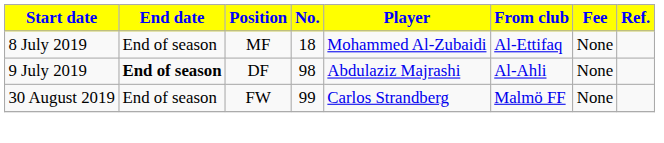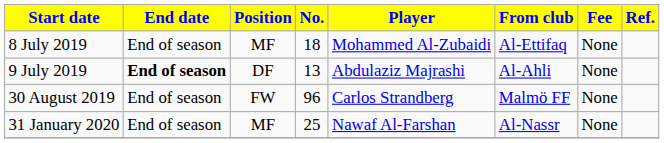 <table class="wikitable sortable">
 <tr>
 <th style="background:yellow; color:blue;"><strong>Start date</strong></th>
 <th style="background:yellow; color:blue;"><strong>End date</strong></th>
 <th style="background:yellow; color:blue;"><strong>Position</strong></th>
 <th style="background:yellow; color:blue;"><strong>No.</strong></th>
 <th style="background:yellow; color:blue;"><strong>Player</strong></th>
 <th style="background:yellow; color:blue;"><strong>From club</strong></th>
 <th style="background:yellow; color:blue;"><strong>Fee</strong></th>
 <th style="background:yellow; color:blue;"><strong>Ref.</strong></th>
 </tr>
 <tr>
 <td>8 July 2019</td>
 <td>End of season</td>
 <td style="text-align:center;">MF</td>
 <td style="text-align:center;">18</td>
 <td style="text-align:left;"> <a href='#'>Mohammed Al-Zubaidi</a></td>
 <td style="text-align:left;"> <a href='#'>Al-Ettifaq</a></td>
 <td>None</td>
 <td></td>
 </tr>
 <tr>
 <td>9 July 2019</td>
 <td><strong>End of season</strong></td>
 <td style="text-align:center;">DF</td>
-<td style="text-align:center;">98</td>
+<td style="text-align:center;">13</td>
 <td style="text-align:left;"> <a href='#'>Abdulaziz Majrashi</a></td>
 <td style="text-align:left;"> <a href='#'>Al-Ahli</a></td>
 <td>None</td>
 <td></td>
 </tr>
 <tr>
 <td>30 August 2019</td>
 <td>End of season</td>
 <td style="text-align:center;">FW</td>
-<td style="text-align:center;">99</td>
+<td style="text-align:center;">96</td>
 <td style="text-align:left;"> <a href='#'>Carlos Strandberg</a></td>
 <td style="text-align:left;"> <a href='#'>Malmö FF</a></td>
 <td>None</td>
 <td></td>
 </tr>
 <tr>
+<td>31 January 2020</td>
+<td>End of season</td>
+<td style="text-align:center;">MF</td>
+<td style="text-align:center;">25</td>
+<td style="text-align:left;"> <a href='#'>Nawaf Al-Farshan</a></td>
+<td style="text-align:left;"> <a href='#'>Al-Nassr</a></td>
+<td>None</td>
+<td></td>
+</tr>
+<tr>
 </tr>
 </table>
